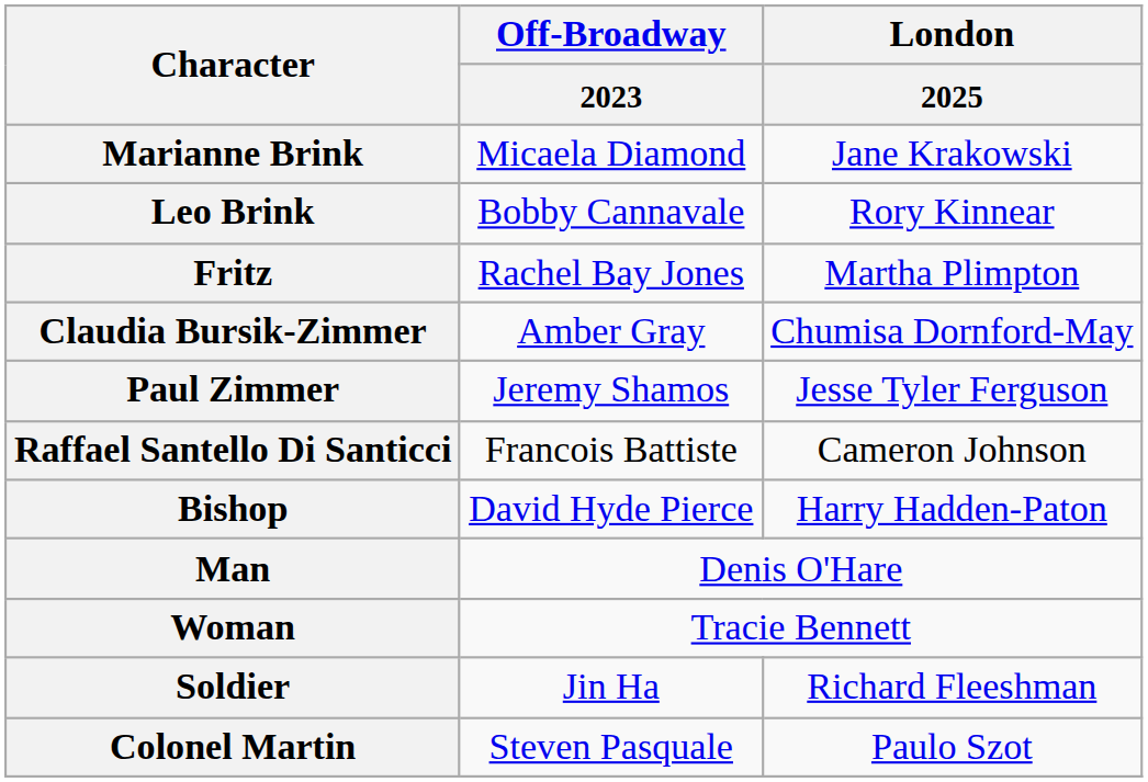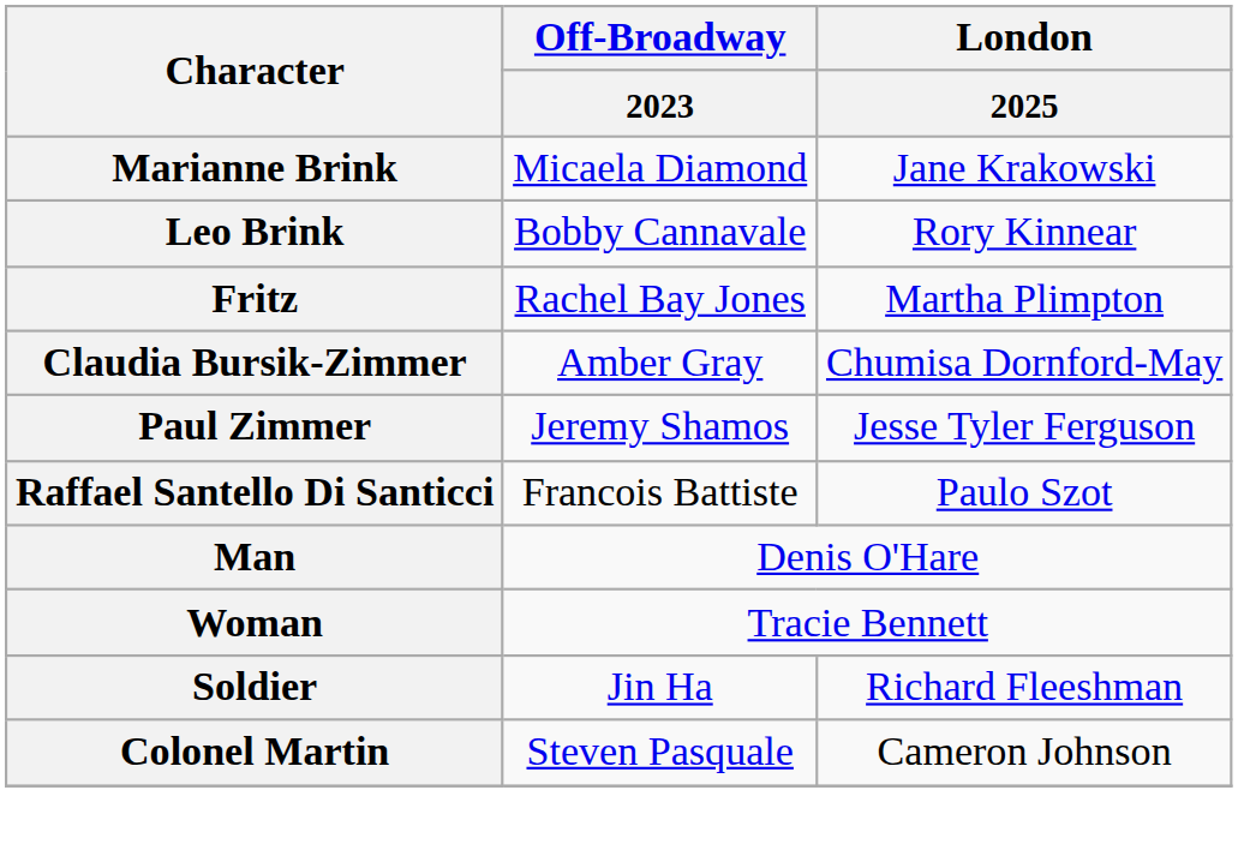 <table class="wikitable">
 <tr>
 <th rowspan="2">Character</th>
 <th><a href='#'>Off-Broadway</a></th>
 <th>London</th>
 </tr>
 <tr>
 <th><small>2023</small></th>
 <th><small>2025</small></th>
 </tr>
 <tr>
 <th>Marianne Brink</th>
 <td align="center"><a href='#'>Micaela Diamond</a></td>
 <td align="center"><a href='#'>Jane Krakowski</a></td>
 </tr>
 <tr>
 <th>Leo Brink</th>
 <td align="center"><a href='#'>Bobby Cannavale</a></td>
 <td align="center"><a href='#'>Rory Kinnear</a></td>
 </tr>
 <tr>
 <th>Fritz</th>
 <td align="center"><a href='#'>Rachel Bay Jones</a></td>
 <td align="center"><a href='#'>Martha Plimpton</a></td>
 </tr>
 <tr>
 <th>Claudia Bursik-Zimmer</th>
 <td align="center"><a href='#'>Amber Gray</a></td>
 <td align="center"><a href='#'>Chumisa Dornford-May</a></td>
 </tr>
 <tr>
 <th>Paul Zimmer</th>
 <td align="center"><a href='#'>Jeremy Shamos</a></td>
 <td align="center"><a href='#'>Jesse Tyler Ferguson</a></td>
 </tr>
 <tr>
 <th>Raffael Santello Di Santicci</th>
 <td align="center">Francois Battiste</td>
-<td align="center">Cameron Johnson</td>
-</tr>
-<tr>
-<th>Bishop</th>
-<td align="center"><a href='#'>David Hyde Pierce</a></td>
-<td align="center"><a href='#'>Harry Hadden-Paton</a></td>
+<td align="center"><a href='#'>Paulo Szot</a></td>
 </tr>
 <tr>
 <th>Man</th>
 <td colspan=2 align="center"><a href='#'>Denis O'Hare</a></td>
 </tr>
 <tr>
 <th>Woman</th>
 <td colspan=2 align="center"><a href='#'>Tracie Bennett</a></td>
 </tr>
 <tr>
 <th>Soldier</th>
 <td align="center"><a href='#'>Jin Ha</a></td>
 <td align="center"><a href='#'>Richard Fleeshman</a></td>
 </tr>
 <tr>
 <th>Colonel Martin</th>
 <td align="center"><a href='#'>Steven Pasquale</a></td>
-<td align="center"><a href='#'>Paulo Szot</a></td>
+<td align="center">Cameron Johnson</td>
 </tr>
 <tr>
 </tr>
 </table>
